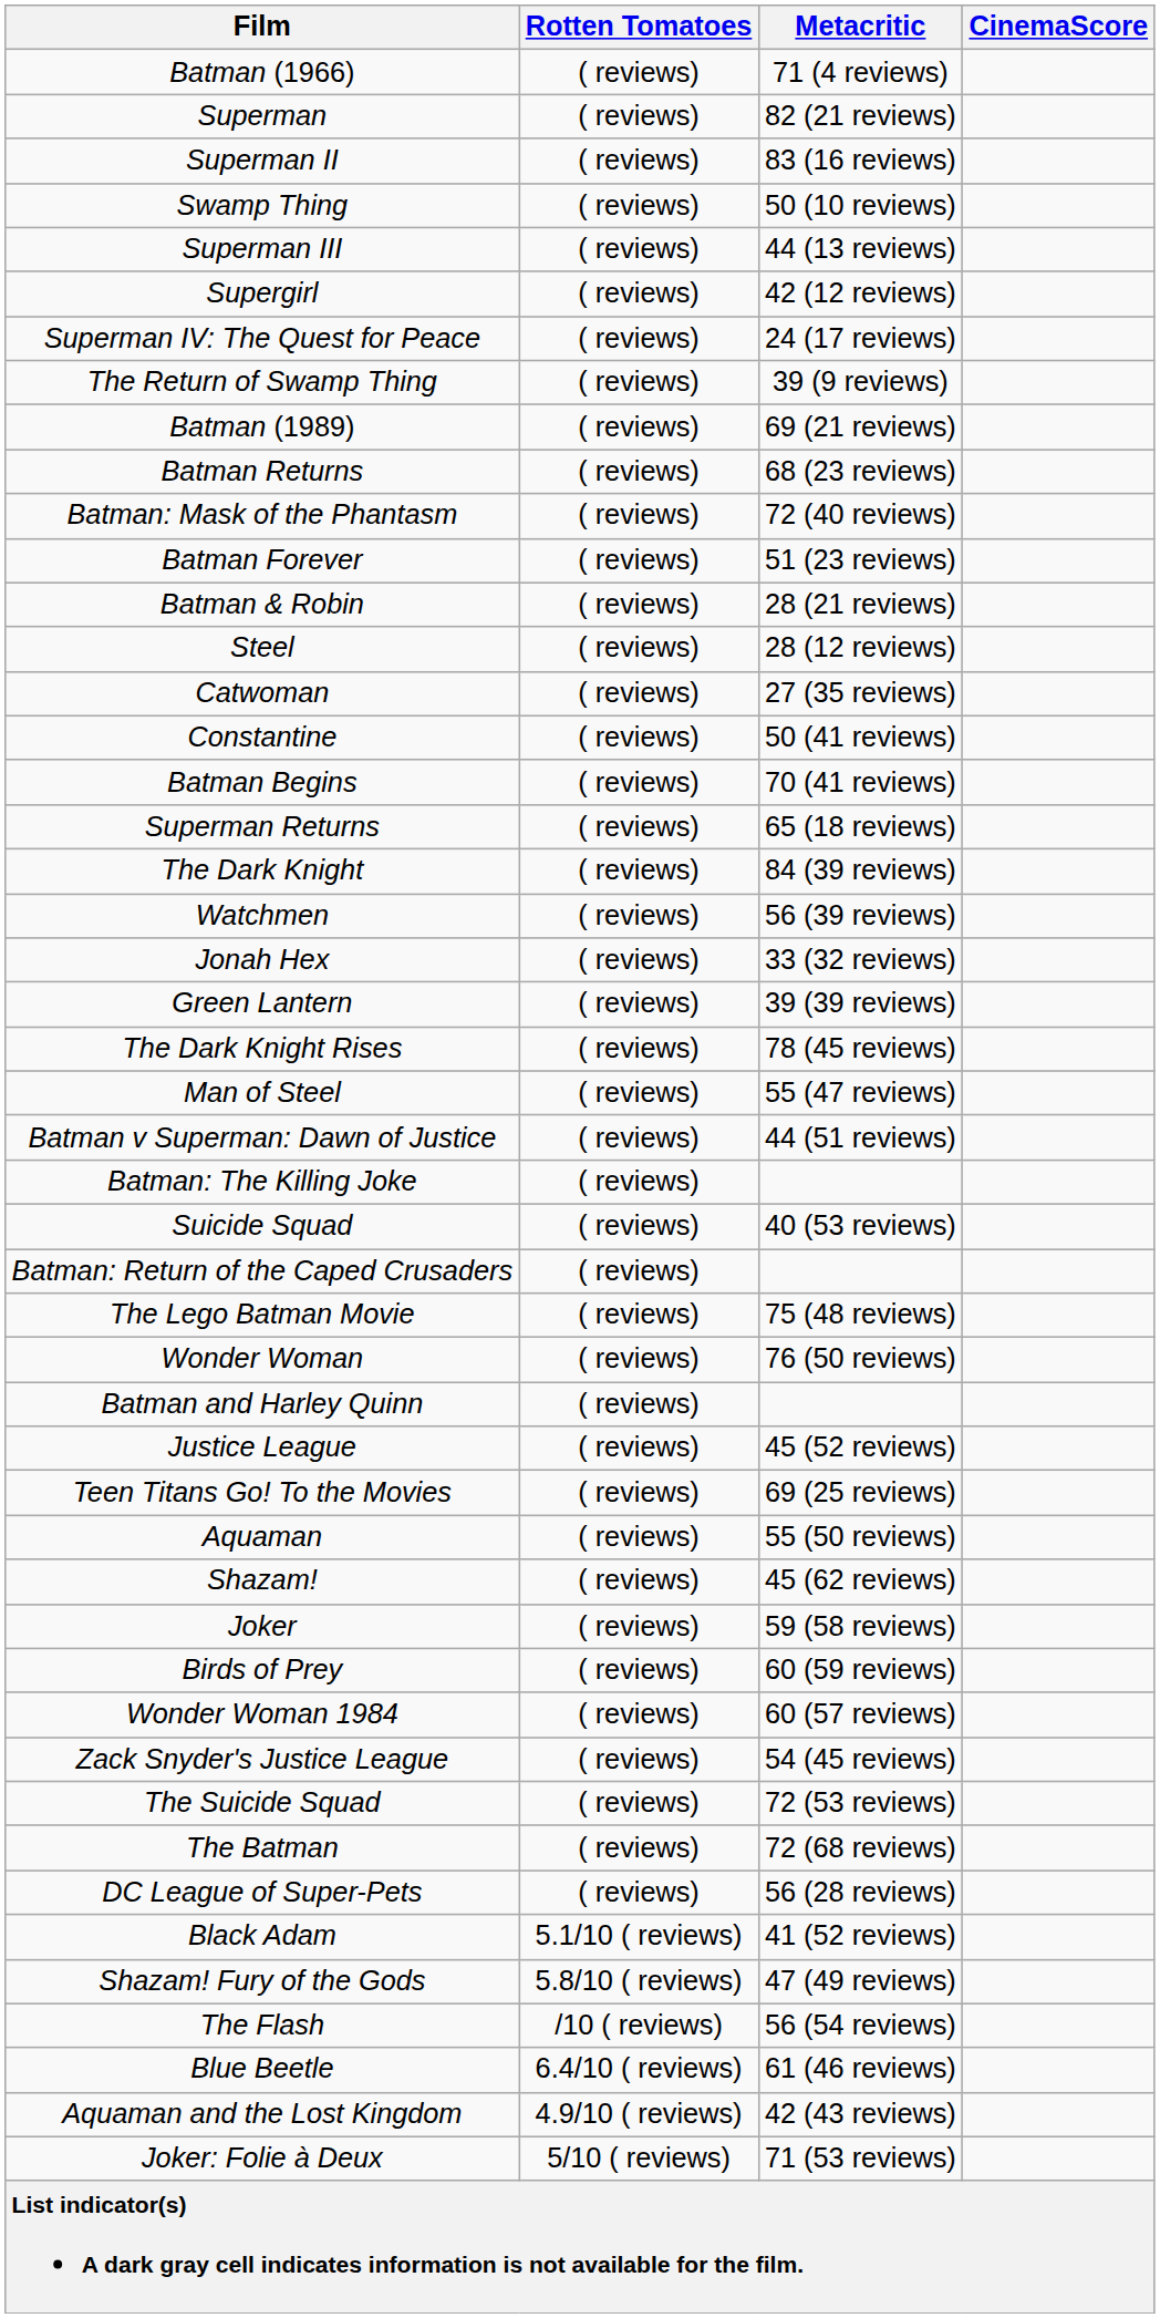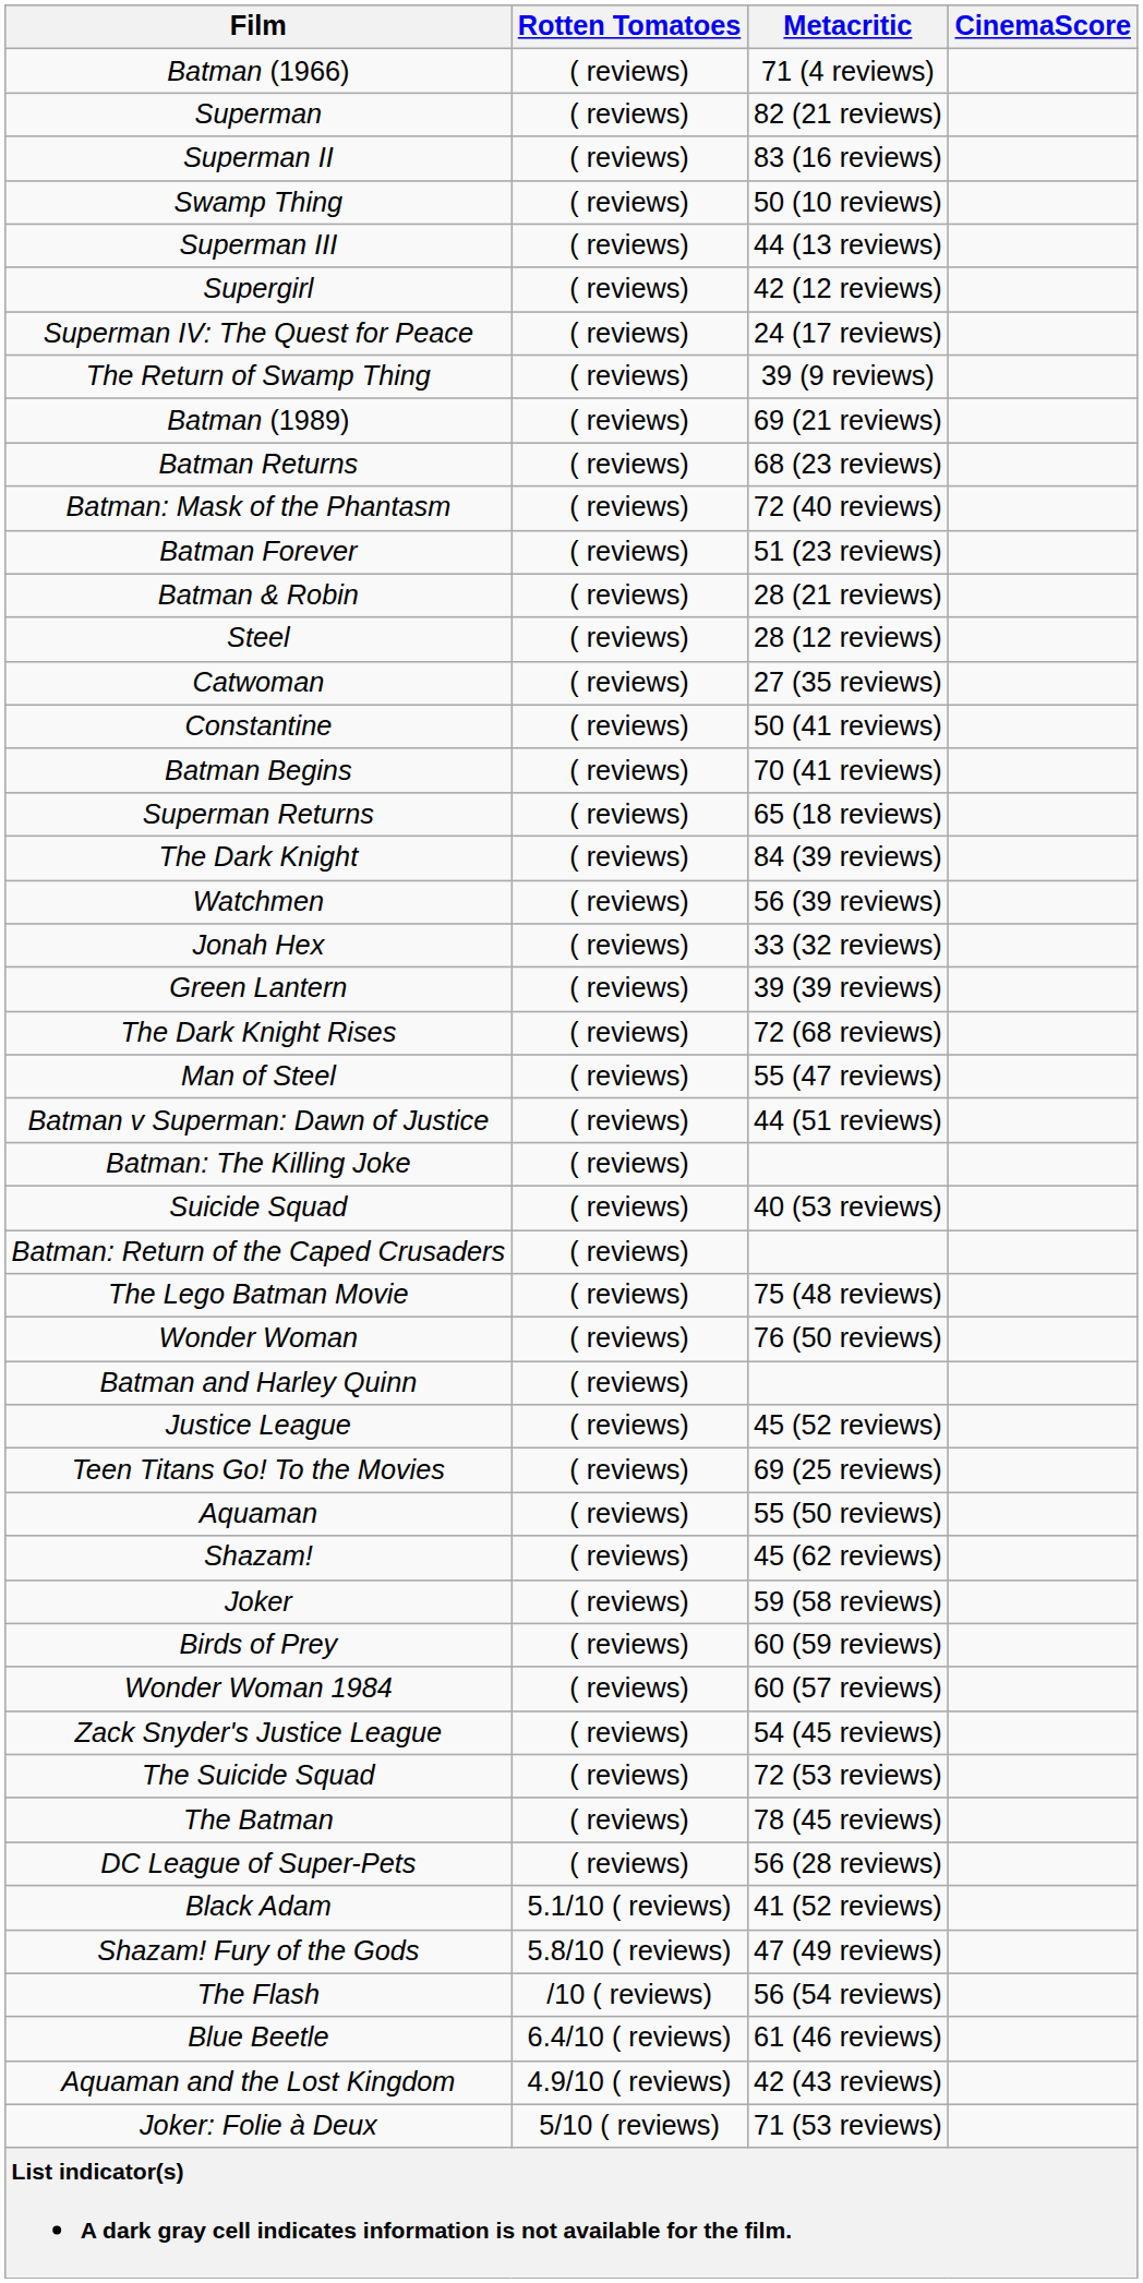 <table class="wikitable sortable" style="text-align:center;">
 <tr>
 <th>Film</th>
 <th><a href='#'>Rotten Tomatoes</a></th>
 <th><a href='#'>Metacritic</a></th>
 <th><a href='#'>CinemaScore</a></th>
 </tr>
 <tr>
 <td><em>Batman</em> (1966)</td>
 <td>  ( reviews)</td>
 <td>71 (4 reviews)</td>
 <td></td>
 </tr>
 <tr>
 <td><em>Superman</em></td>
 <td>  ( reviews)</td>
 <td>82 (21 reviews)</td>
 <td></td>
 </tr>
 <tr>
 <td><em>Superman II</em></td>
 <td>  ( reviews)</td>
 <td>83 (16 reviews)</td>
 <td></td>
 </tr>
 <tr>
 <td><em>Swamp Thing</em></td>
 <td>  ( reviews)</td>
 <td>50 (10 reviews)</td>
 <td></td>
 </tr>
 <tr>
 <td><em>Superman III</em></td>
 <td>  ( reviews)</td>
 <td>44 (13 reviews)</td>
 <td></td>
 </tr>
 <tr>
 <td><em>Supergirl</em></td>
 <td>  ( reviews)</td>
 <td>42 (12 reviews)</td>
 <td></td>
 </tr>
 <tr>
 <td><em>Superman IV: The Quest for Peace</em></td>
 <td>  ( reviews)</td>
 <td>24 (17 reviews)</td>
 <td></td>
 </tr>
 <tr>
 <td><em>The Return of Swamp Thing</em></td>
 <td>  ( reviews)</td>
 <td>39 (9 reviews)</td>
 <td></td>
 </tr>
 <tr>
 <td><em>Batman</em> (1989)</td>
 <td>  ( reviews)</td>
 <td>69 (21 reviews)</td>
 <td></td>
 </tr>
 <tr>
 <td><em>Batman Returns</em></td>
 <td>  ( reviews)</td>
 <td>68 (23 reviews)</td>
 <td></td>
 </tr>
 <tr>
 <td><em>Batman: Mask of the Phantasm</em></td>
 <td>  ( reviews)</td>
 <td>72 (40 reviews)</td>
 <td></td>
 </tr>
 <tr>
 <td><em>Batman Forever</em></td>
 <td>  ( reviews)</td>
 <td>51 (23 reviews)</td>
 <td></td>
 </tr>
 <tr>
 <td><em>Batman & Robin</em></td>
 <td>  ( reviews)</td>
 <td>28 (21 reviews)</td>
 <td></td>
 </tr>
 <tr>
 <td><em>Steel</em></td>
 <td>  ( reviews)</td>
 <td>28 (12 reviews)</td>
 <td></td>
 </tr>
 <tr>
 <td><em>Catwoman</em></td>
 <td>  ( reviews)</td>
 <td>27 (35 reviews)</td>
 <td></td>
 </tr>
 <tr>
 <td><em>Constantine</em></td>
 <td>  ( reviews)</td>
 <td>50 (41 reviews)</td>
 <td></td>
 </tr>
 <tr>
 <td><em>Batman Begins</em></td>
 <td>  ( reviews)</td>
 <td>70 (41 reviews)</td>
 <td></td>
 </tr>
 <tr>
 <td><em>Superman Returns</em></td>
 <td>  ( reviews)</td>
 <td>65 (18 reviews)</td>
 <td></td>
 </tr>
 <tr>
 <td><em>The Dark Knight</em></td>
 <td>  ( reviews)</td>
 <td>84 (39 reviews)</td>
 <td></td>
 </tr>
 <tr>
 <td><em>Watchmen</em></td>
 <td>  ( reviews)</td>
 <td>56 (39 reviews)</td>
 <td></td>
 </tr>
 <tr>
 <td><em>Jonah Hex</em></td>
 <td>  ( reviews)</td>
 <td>33 (32 reviews)</td>
 <td></td>
 </tr>
 <tr>
 <td><em>Green Lantern</em></td>
 <td>  ( reviews)</td>
 <td>39 (39 reviews)</td>
 <td></td>
 </tr>
 <tr>
 <td><em>The Dark Knight Rises</em></td>
 <td>  ( reviews)</td>
-<td>78 (45 reviews)</td>
+<td>72 (68 reviews)</td>
 <td></td>
 </tr>
 <tr>
 <td><em>Man of Steel</em></td>
 <td>  ( reviews)</td>
 <td>55 (47 reviews)</td>
 <td></td>
 </tr>
 <tr>
 <td><em>Batman v Superman: Dawn of Justice</em></td>
 <td>  ( reviews)</td>
 <td>44 (51 reviews)</td>
 <td></td>
 </tr>
 <tr>
 <td><em>Batman: The Killing Joke</em></td>
 <td>  ( reviews)</td>
 <td></td>
 <td></td>
 </tr>
 <tr>
 <td><em>Suicide Squad</em></td>
 <td>  ( reviews)</td>
 <td>40 (53 reviews)</td>
 <td></td>
 </tr>
 <tr>
 <td><em>Batman: Return of the Caped Crusaders</em></td>
 <td>  ( reviews)</td>
 <td></td>
 <td></td>
 </tr>
 <tr>
 <td><em>The Lego Batman Movie</em></td>
 <td>  ( reviews)</td>
 <td>75 (48 reviews)</td>
 <td></td>
 </tr>
 <tr>
 <td><em>Wonder Woman</em></td>
 <td>  ( reviews)</td>
 <td>76 (50 reviews)</td>
 <td></td>
 </tr>
 <tr>
 <td><em>Batman and Harley Quinn</em></td>
 <td>  ( reviews)</td>
 <td></td>
 <td></td>
 </tr>
 <tr>
 <td><em>Justice League</em></td>
 <td>  ( reviews)</td>
 <td>45 (52 reviews)</td>
 <td></td>
 </tr>
 <tr>
 <td><em>Teen Titans Go! To the Movies</em></td>
 <td>  ( reviews)</td>
 <td>69 (25 reviews)</td>
 <td></td>
 </tr>
 <tr>
 <td><em>Aquaman</em></td>
 <td>  ( reviews)</td>
 <td>55 (50 reviews)</td>
 <td></td>
 </tr>
 <tr>
 <td><em>Shazam!</em></td>
 <td>  ( reviews)</td>
 <td>45 (62 reviews)</td>
 <td></td>
 </tr>
 <tr>
 <td><em>Joker</em></td>
 <td>  ( reviews)</td>
 <td>59 (58 reviews)</td>
 <td></td>
 </tr>
 <tr>
 <td><em>Birds of Prey</em></td>
 <td>  ( reviews)</td>
 <td>60 (59 reviews)</td>
 <td></td>
 </tr>
 <tr>
 <td><em>Wonder Woman 1984</em></td>
 <td>  ( reviews)</td>
 <td>60 (57 reviews)</td>
 <td></td>
 </tr>
 <tr>
 <td><em>Zack Snyder's Justice League</em></td>
 <td>  ( reviews)</td>
 <td>54 (45 reviews)</td>
 <td></td>
 </tr>
 <tr>
 <td><em>The Suicide Squad</em></td>
 <td>  ( reviews)</td>
 <td>72 (53 reviews)</td>
 <td></td>
 </tr>
 <tr>
 <td><em>The Batman</em></td>
 <td>  ( reviews)</td>
-<td>72 (68 reviews)</td>
+<td>78 (45 reviews)</td>
 <td></td>
 </tr>
 <tr>
 <td><em>DC League of Super-Pets</em></td>
 <td>  ( reviews)</td>
 <td>56 (28 reviews)</td>
 <td></td>
 </tr>
 <tr>
 <td><em>Black Adam</em></td>
 <td> 5.1/10 ( reviews)</td>
 <td>41 (52 reviews)</td>
 <td></td>
 </tr>
 <tr>
 <td><em>Shazam! Fury of the Gods</em></td>
 <td> 5.8/10 ( reviews)</td>
 <td>47 (49 reviews)</td>
 <td></td>
 </tr>
 <tr>
 <td><em>The Flash</em></td>
 <td> /10 ( reviews)</td>
 <td>56 (54 reviews)</td>
 <td></td>
 </tr>
 <tr>
 <td><em>Blue Beetle</em></td>
 <td> 6.4/10 ( reviews)</td>
 <td>61 (46 reviews)</td>
 <td></td>
 </tr>
 <tr>
 <td><em>Aquaman and the Lost Kingdom</em></td>
 <td> 4.9/10 ( reviews)</td>
 <td>42 (43 reviews)</td>
 <td></td>
 </tr>
 <tr>
 <td><em>Joker: Folie à Deux</em></td>
 <td> 5/10 ( reviews)</td>
 <td>71 (53 reviews)</td>
 <td></td>
 </tr>
 <tr>
 <th colspan="4" style="text-align: left;"><small><strong>List indicator(s)</strong></small><br><ul><li><small>A dark gray cell indicates information is not available for the film.</small></li></ul></th>
 </tr>
 </table>
